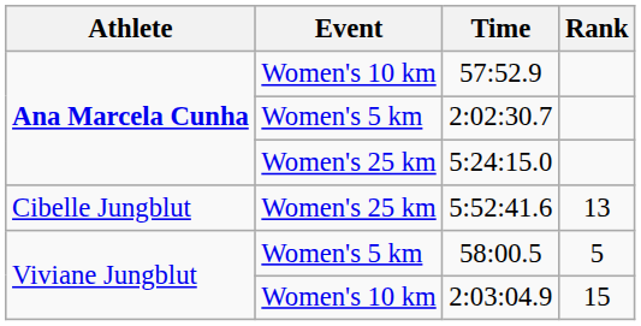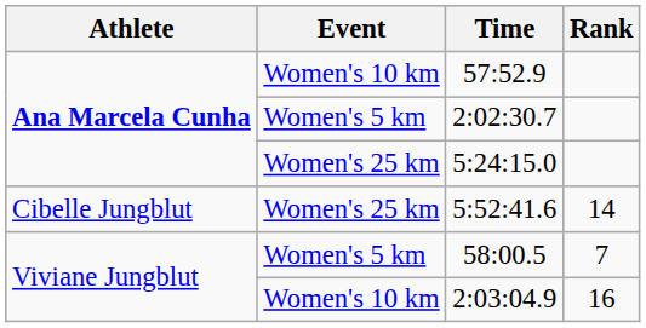 <table class=wikitable style="font-size:90%;">
 <tr>
 <th>Athlete</th>
 <th>Event</th>
 <th>Time</th>
 <th>Rank</th>
 </tr>
 <tr align=center>
 <td align=left rowspan=3><strong><a href='#'>Ana Marcela Cunha</a></strong></td>
 <td align=left><a href='#'>Women's 10 km</a></td>
 <td>57:52.9</td>
 <td></td>
 </tr>
 <tr align=center>
 <td align=left><a href='#'>Women's 5 km</a></td>
 <td>2:02:30.7</td>
 <td></td>
 </tr>
 <tr align=center>
 <td align=left><a href='#'>Women's 25 km</a></td>
 <td>5:24:15.0</td>
 <td></td>
 </tr>
 <tr align=center>
 <td align=left><a href='#'>Cibelle Jungblut</a></td>
 <td align=left><a href='#'>Women's 25 km</a></td>
 <td>5:52:41.6</td>
-<td>13</td>
+<td>14</td>
 </tr>
 <tr align=center>
 <td align=left rowspan=2><a href='#'>Viviane Jungblut</a></td>
 <td align=left><a href='#'>Women's 5 km</a></td>
 <td>58:00.5</td>
-<td>5</td>
+<td>7</td>
 </tr>
 <tr align=center>
 <td align=left><a href='#'>Women's 10 km</a></td>
 <td>2:03:04.9</td>
-<td>15</td>
+<td>16</td>
 </tr>
 </table>
